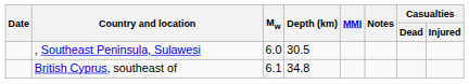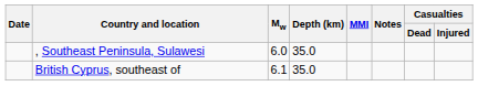 <table class="wikitable sortable sort-under" style="border:1px black; margin-left:1em;">
 <tr>
 <th rowspan="2"><small>Date</small></th>
 <th rowspan="2" style="width: 310px"><small>Country and location</small></th>
 <th rowspan="2"><small>M<sub>w</sub></small></th>
 <th rowspan="2"><small>Depth (km)</small></th>
 <th rowspan="2"><small><a href='#'>MMI</a></small></th>
 <th rowspan="2" class="unsortable"><small>Notes</small></th>
 <th colspan="2"><small>Casualties</small></th>
 </tr>
 <tr>
 <th><small>Dead</small></th>
 <th><small>Injured</small></th>
 </tr>
 <tr>
 <td></td>
 <td>, <a href='#'>Southeast Peninsula, Sulawesi</a></td>
 <td>6.0</td>
-<td>30.5</td>
+<td>35.0</td>
 <td></td>
 <td></td>
 <td></td>
 <td></td>
 </tr>
 <tr>
 <td></td>
 <td> <a href='#'>British Cyprus</a>, southeast of</td>
 <td>6.1</td>
-<td>34.8</td>
+<td>35.0</td>
 <td></td>
 <td></td>
 <td></td>
 <td></td>
 </tr>
 </table>
